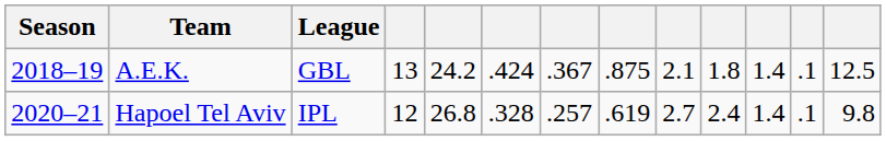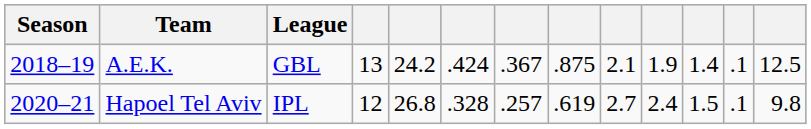 <table class="wikitable sortable" style="font-size:95%; text-align:right;">
 <tr>
 <th>Season</th>
 <th>Team</th>
 <th>League</th>
 <th></th>
 <th></th>
 <th></th>
 <th></th>
 <th></th>
 <th></th>
 <th></th>
 <th></th>
 <th></th>
 <th></th>
 </tr>
 <tr>
 <td align=left><a href='#'>2018–19</a></td>
 <td align=left><a href='#'>A.E.K.</a></td>
 <td align=left><a href='#'>GBL</a></td>
 <td>13</td>
 <td>24.2</td>
 <td>.424</td>
 <td>.367</td>
 <td>.875</td>
 <td>2.1</td>
-<td>1.8</td>
+<td>1.9</td>
 <td>1.4</td>
 <td>.1</td>
 <td>12.5</td>
 </tr>
 <tr>
 <td align=left><a href='#'>2020–21</a></td>
 <td align=left><a href='#'>Hapoel Tel Aviv</a></td>
 <td align="left"><a href='#'>IPL</a></td>
 <td>12</td>
 <td>26.8</td>
 <td>.328</td>
 <td>.257</td>
 <td>.619</td>
 <td>2.7</td>
 <td>2.4</td>
-<td>1.4</td>
+<td>1.5</td>
 <td>.1</td>
 <td>9.8</td>
 </tr>
 </table>
